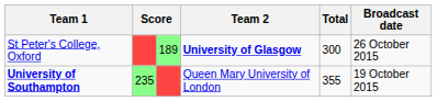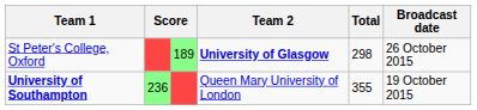 <table class="wikitable">
 <tr>
 <th>Team 1</th>
 <th colspan=2>Score</th>
 <th>Team 2</th>
 <th>Total</th>
 <th>Broadcast date</th>
 </tr>
 <tr>
 <td><a href='#'>St Peter's College, Oxford</a></td>
 <td style="background:#f44;"></td>
 <td style="background:#88ff88">189</td>
 <td><strong><a href='#'>University of Glasgow</a></strong></td>
-<td>300</td>
+<td>298</td>
 <td>26 October 2015</td>
 </tr>
 <tr>
 <td><strong><a href='#'>University of Southampton</a></strong></td>
-<td style="background:#88ff88">235</td>
+<td style="background:#88ff88">236</td>
 <td style="background:#f44;"></td>
 <td><a href='#'>Queen Mary University of London</a></td>
 <td>355</td>
 <td>19 October 2015</td>
 </tr>
 </table>
